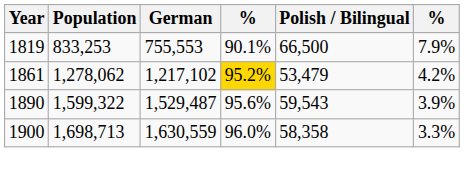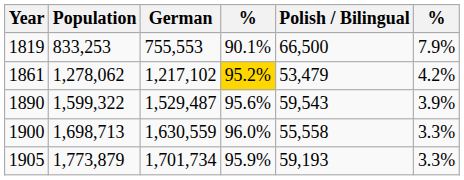 <table class="wikitable sortable">
 <tr>
 <th>Year</th>
 <th>Population</th>
 <th>German</th>
 <th>%</th>
 <th>Polish / Bilingual</th>
 <th>%</th>
 </tr>
 <tr>
 <td>1819</td>
 <td>833,253</td>
 <td>755,553</td>
 <td>90.1%</td>
 <td>66,500</td>
 <td>7.9%</td>
 </tr>
 <tr>
 <td>1861</td>
 <td>1,278,062</td>
 <td>1,217,102</td>
 <td style="background: gold;">95.2%</td>
 <td>53,479</td>
 <td>4.2%</td>
 </tr>
 <tr>
 <td>1890</td>
 <td>1,599,322</td>
 <td>1,529,487</td>
 <td>95.6%</td>
 <td>59,543</td>
 <td>3.9%</td>
 </tr>
 <tr>
 <td>1900</td>
 <td>1,698,713</td>
 <td>1,630,559</td>
 <td>96.0%</td>
-<td>58,358</td>
+<td>55,558</td>
+<td>3.3%</td>
+</tr>
+<tr>
+<td>1905</td>
+<td>1,773,879</td>
+<td>1,701,734</td>
+<td>95.9%</td>
+<td>59,193</td>
 <td>3.3%</td>
 </tr>
 </table>
